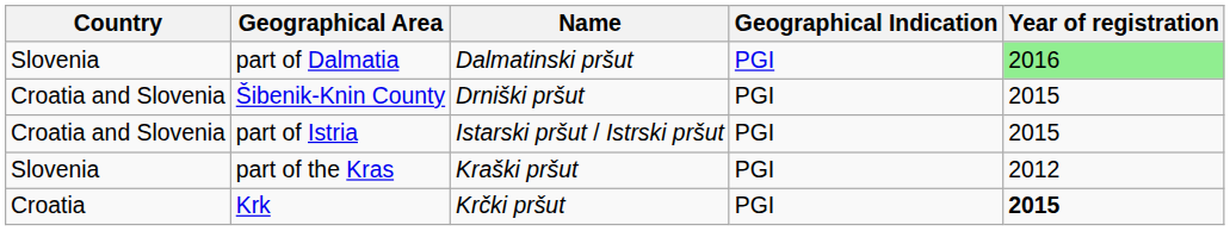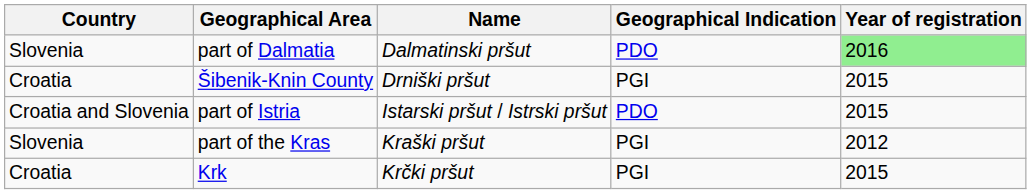 <table class="wikitable">
 <tr>
 <th>Country</th>
 <th>Geographical Area</th>
 <th>Name</th>
 <th>Geographical Indication</th>
 <th>Year of registration</th>
 </tr>
 <tr>
 <td>Slovenia</td>
 <td>part of <a href='#'>Dalmatia</a></td>
 <td><em>Dalmatinski pršut</em></td>
-<td><a href='#'>PGI</a></td>
+<td><a href='#'>PDO</a></td>
 <td style="background: lightgreen;">2016</td>
 </tr>
 <tr>
-<td>Croatia and Slovenia</td>
+<td>Croatia</td>
 <td><a href='#'>Šibenik-Knin County</a></td>
 <td><em>Drniški pršut</em></td>
 <td>PGI</td>
 <td>2015</td>
 </tr>
 <tr>
 <td>Croatia and Slovenia</td>
 <td>part of <a href='#'>Istria</a></td>
 <td><em>Istarski pršut</em> / <em>Istrski pršut</em></td>
-<td>PGI</td>
+<td><a href='#'>PDO</a></td>
 <td>2015</td>
 </tr>
 <tr>
 <td>Slovenia</td>
 <td>part of the <a href='#'>Kras</a></td>
 <td><em>Kraški pršut</em></td>
 <td>PGI</td>
 <td>2012</td>
 </tr>
 <tr>
 <td>Croatia</td>
 <td><a href='#'>Krk</a></td>
 <td><em>Krčki pršut</em></td>
 <td>PGI</td>
-<td><strong>2015</strong></td>
+<td>2015</td>
 </tr>
 </table>
